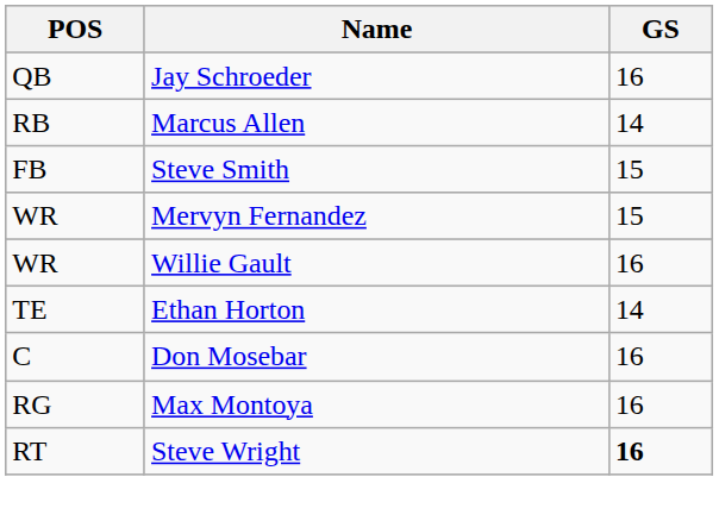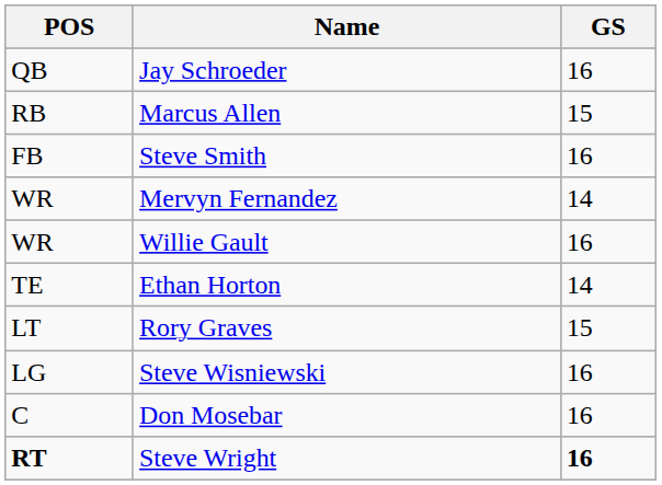 <table class="wikitable" style="width:30%; text-align:center; font-size:95%; text-align:left;">
 <tr>
 <th><strong>POS</strong></th>
 <th><strong>Name</strong></th>
 <th><strong>GS</strong></th>
 </tr>
 <tr>
 <td>QB</td>
 <td><a href='#'>Jay Schroeder</a></td>
 <td>16</td>
 </tr>
 <tr>
 <td>RB</td>
 <td><a href='#'>Marcus Allen</a></td>
-<td>14</td>
+<td>15</td>
 </tr>
 <tr>
 <td>FB</td>
 <td><a href='#'>Steve Smith</a></td>
-<td>15</td>
+<td>16</td>
 </tr>
 <tr>
 <td>WR</td>
 <td><a href='#'>Mervyn Fernandez</a></td>
-<td>15</td>
+<td>14</td>
 </tr>
 <tr>
 <td>WR</td>
 <td><a href='#'>Willie Gault</a></td>
 <td>16</td>
 </tr>
 <tr>
 <td>TE</td>
 <td><a href='#'>Ethan Horton</a></td>
 <td>14</td>
 </tr>
 <tr>
+<td>LT</td>
+<td><a href='#'>Rory Graves</a></td>
+<td>15</td>
+</tr>
+<tr>
+<td>LG</td>
+<td><a href='#'>Steve Wisniewski</a></td>
+<td>16</td>
+</tr>
+<tr>
 <td>C</td>
 <td><a href='#'>Don Mosebar</a></td>
 <td>16</td>
 </tr>
 <tr>
-<td>RG</td>
-<td><a href='#'>Max Montoya</a></td>
-<td>16</td>
-</tr>
-<tr>
-<td>RT</td>
+<td><strong>RT</strong></td>
 <td><a href='#'>Steve Wright</a></td>
 <td><strong>16</strong></td>
 </tr>
 </table>
